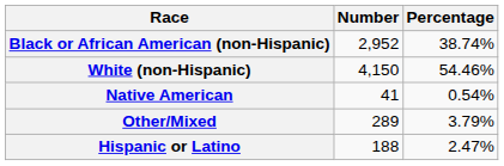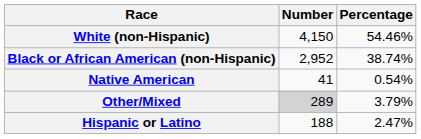 <table class="wikitable" style="text-align:right">
 <tr>
 <th scope="col">Race</th>
 <th scope="col">Number</th>
 <th scope="col">Percentage</th>
 </tr>
 <tr>
+<th scope="row"><a href='#'>White</a> (non-Hispanic)</th>
+<td>4,150</td>
+<td>54.46%</td>
+</tr>
+<tr>
 <th scope="row"><a href='#'>Black or African American</a> (non-Hispanic)</th>
 <td>2,952</td>
 <td>38.74%</td>
-</tr>
-<tr>
-<th scope="row"><a href='#'>White</a> (non-Hispanic)</th>
-<td>4,150</td>
-<td>54.46%</td>
 </tr>
 <tr>
 <th scope="row"><a href='#'>Native American</a></th>
 <td>41</td>
 <td>0.54%</td>
 </tr>
 <tr>
 <th scope="row"><a href='#'>Other/Mixed</a></th>
-<td>289</td>
+<td style="background: lightgrey;">289</td>
 <td>3.79%</td>
 </tr>
 <tr>
 <th scope="row"><a href='#'>Hispanic</a> or <a href='#'>Latino</a></th>
 <td>188</td>
 <td>2.47%</td>
 </tr>
 </table>
